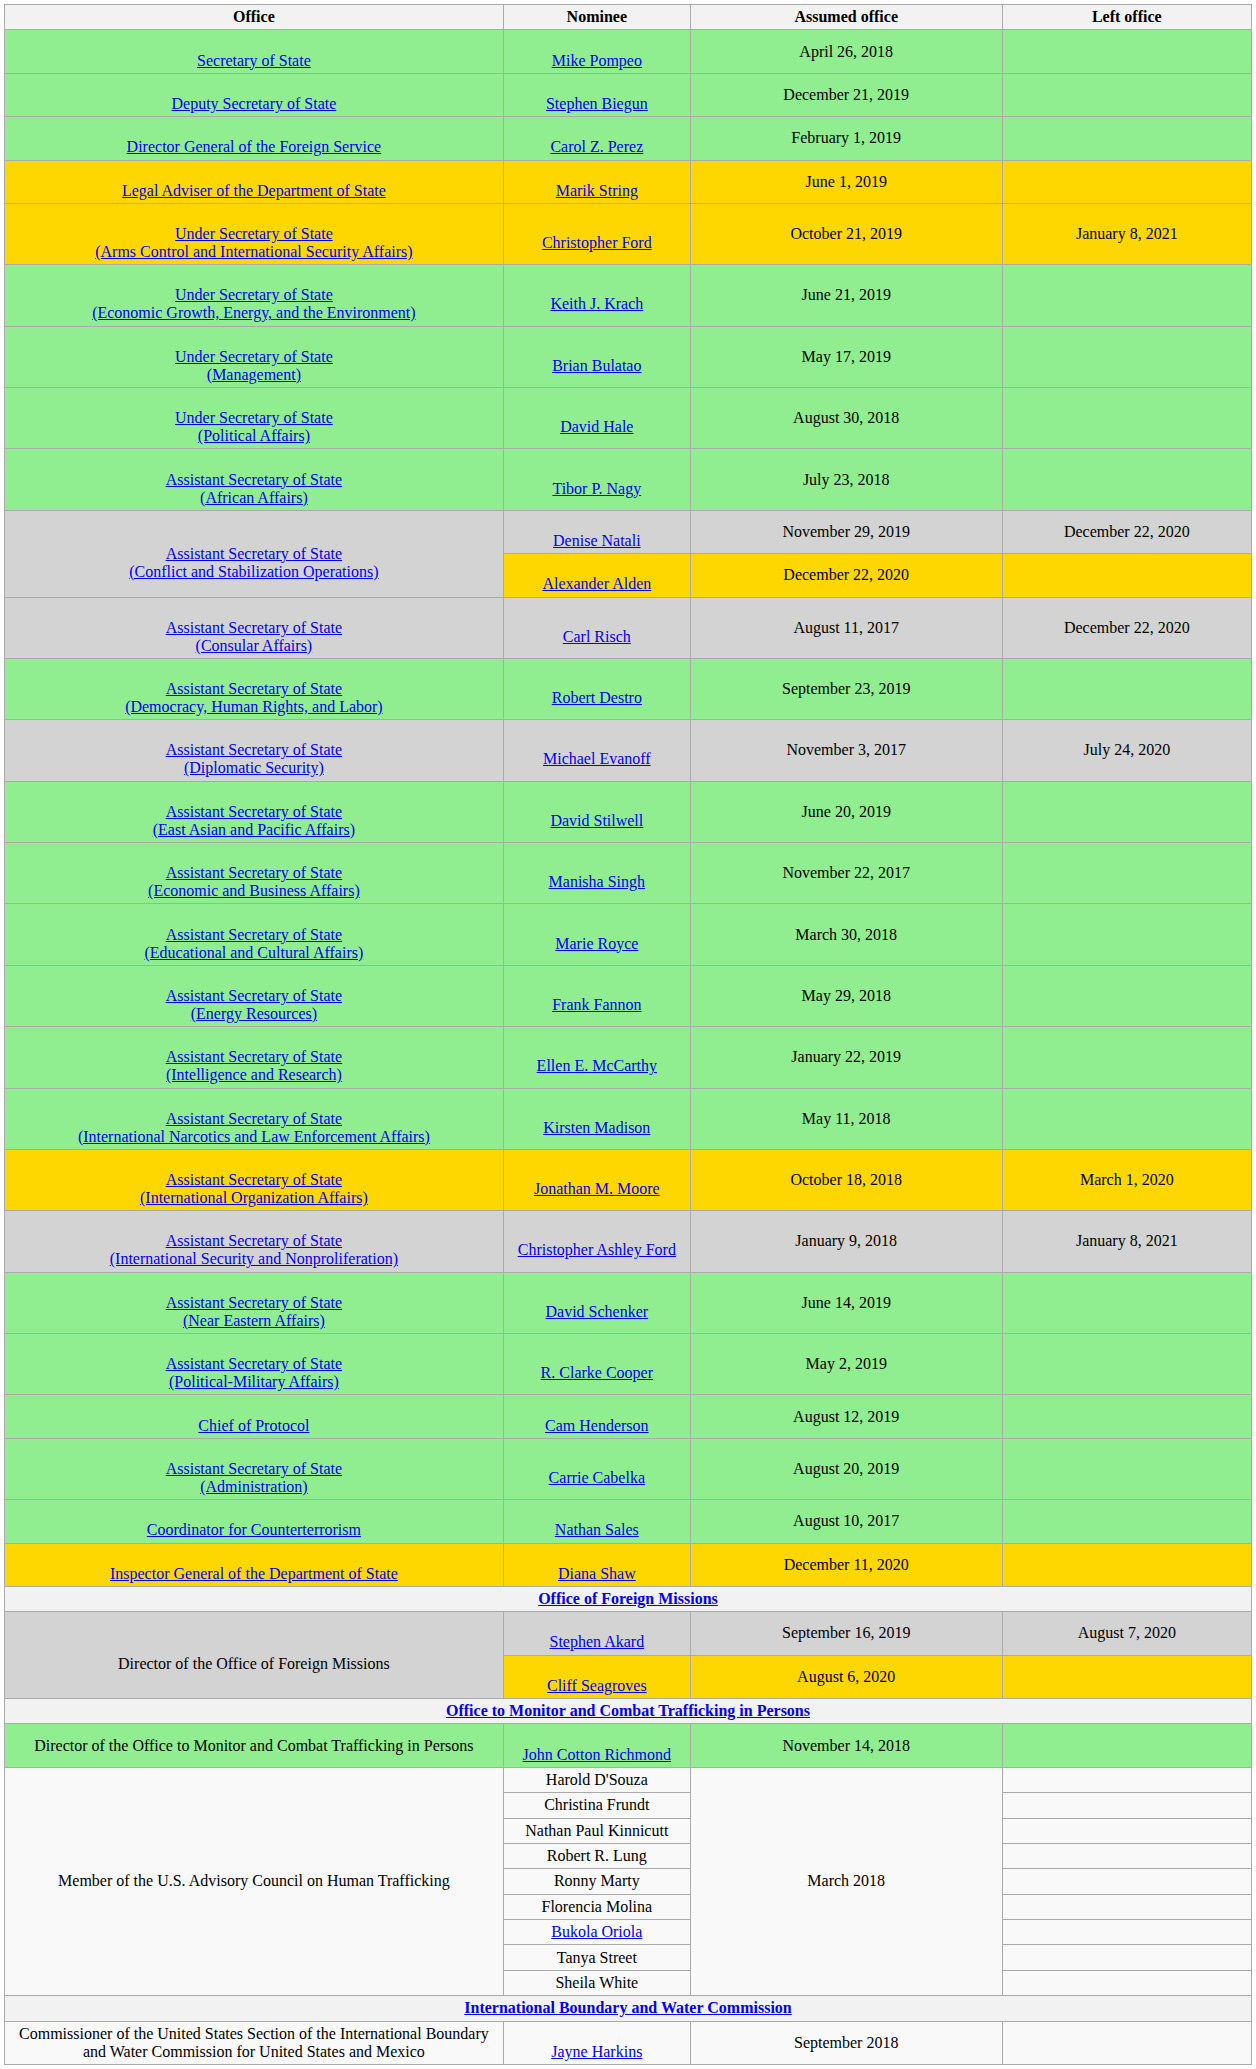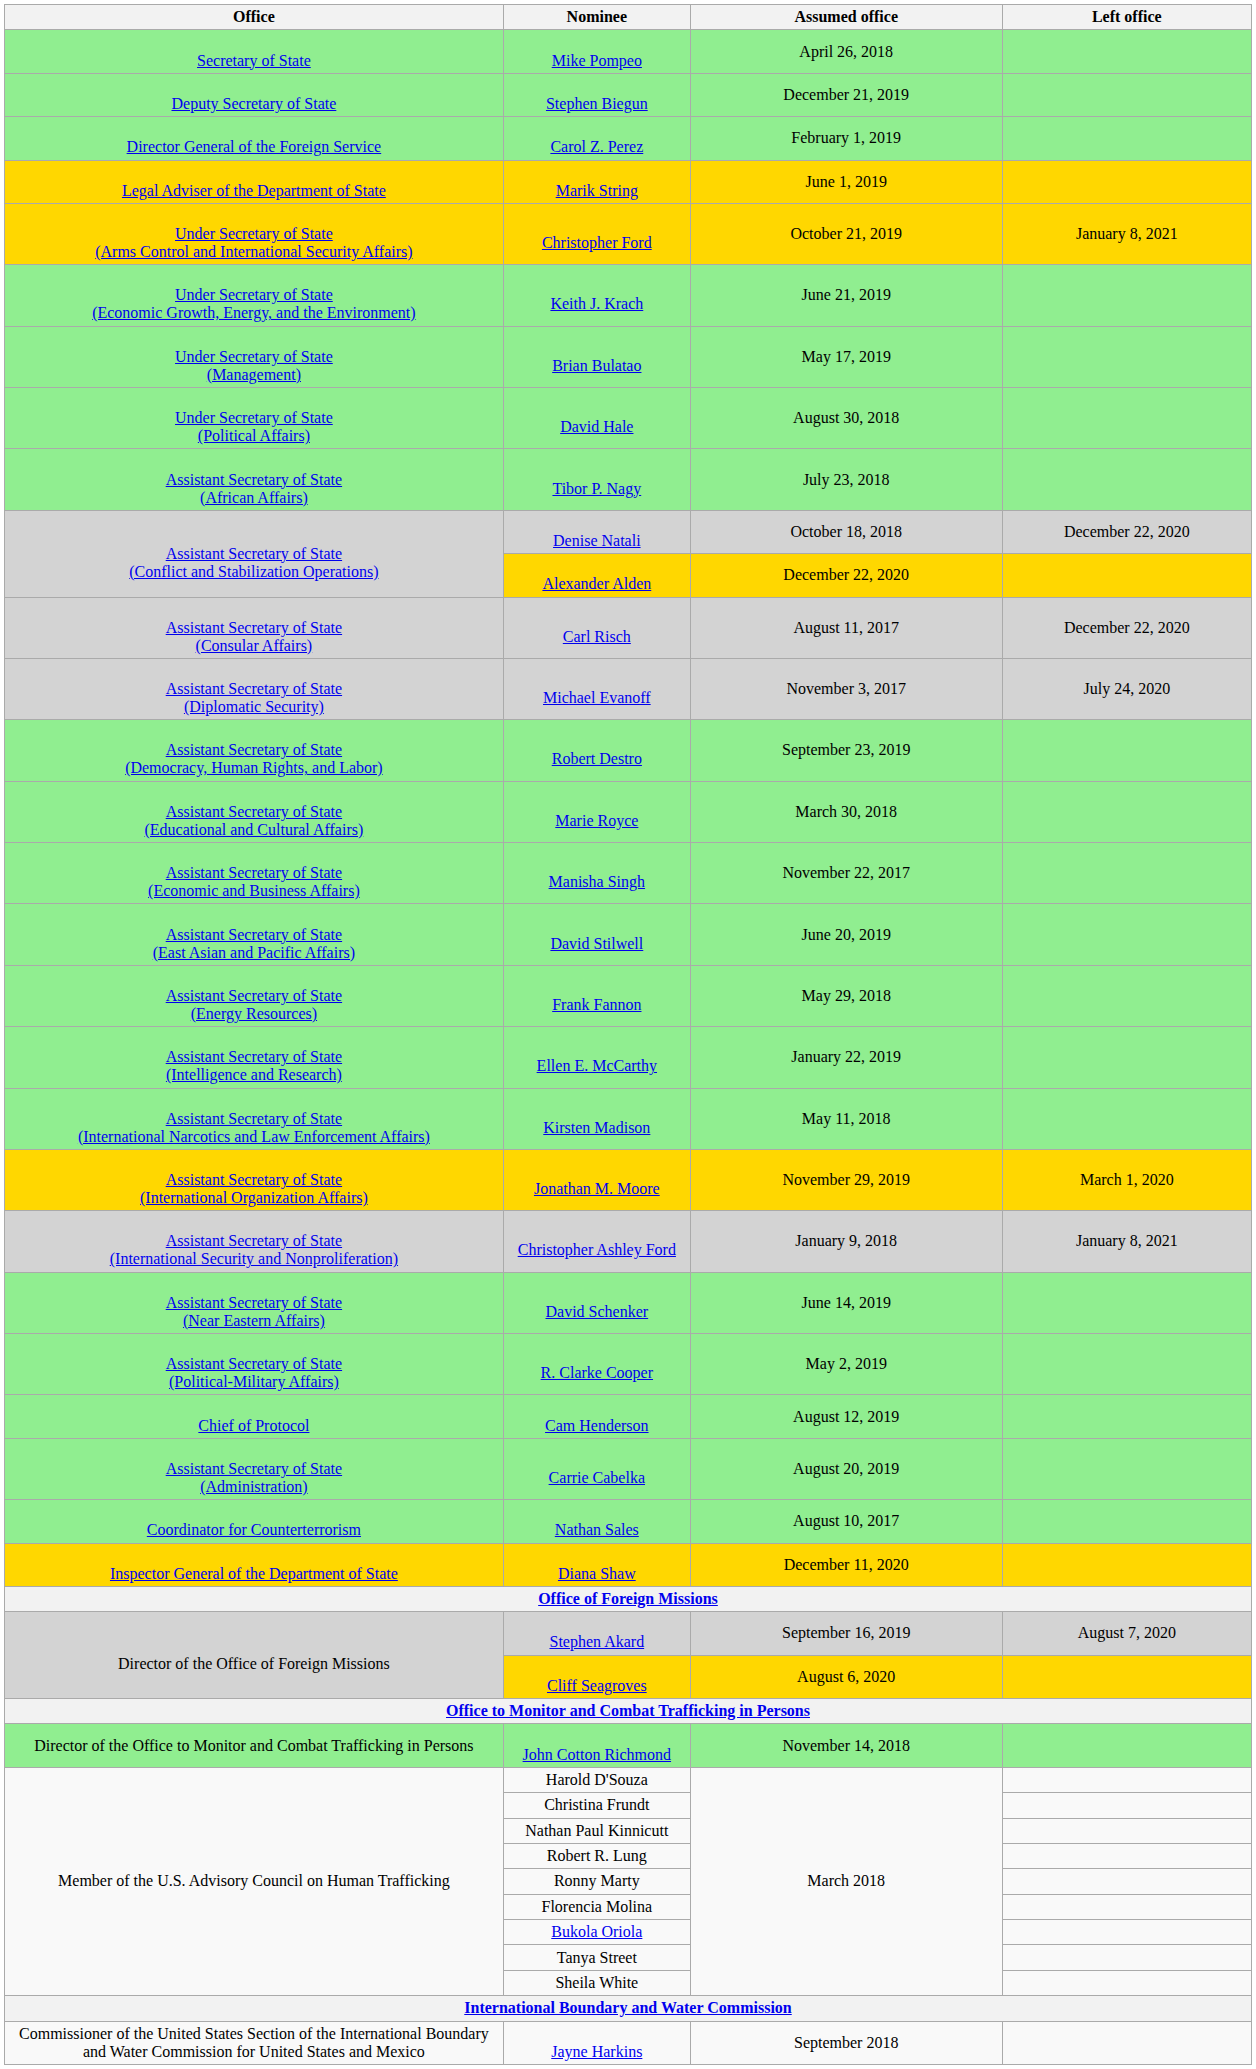 <table class="wikitable sortable" style="text-align:center">
 <tr>
 <th style="width:40%;">Office</th>
 <th style="width:15%;">Nominee</th>
 <th style="width:25%;" data-sort- type="date">Assumed office</th>
 <th style="width:20%;" data-sort- type="date">Left office</th>
 </tr>
 <tr style="background:lightgreen">
 <td><br><a href='#'>Secretary of State</a></td>
 <td><br><a href='#'>Mike Pompeo</a></td>
 <td>April 26, 2018<br></td>
 <td></td>
 </tr>
 <tr style="background:lightgreen;">
 <td><br><a href='#'>Deputy Secretary of State</a></td>
 <td><br><a href='#'>Stephen Biegun</a></td>
 <td>December 21, 2019<br></td>
 <td></td>
 </tr>
 <tr>
 <td style="background:lightgreen"><br><a href='#'>Director General of the Foreign Service</a></td>
 <td style="background:lightgreen"><br><a href='#'>Carol Z. Perez</a></td>
 <td style="background:lightgreen">February 1, 2019<br></td>
 <td style="background:lightgreen"></td>
 </tr>
 <tr style="background:gold;">
 <td><br><a href='#'>Legal Adviser of the Department of State</a></td>
 <td><br><a href='#'>Marik String</a></td>
 <td>June 1, 2019</td>
 <td></td>
 </tr>
 <tr style="background:gold;">
 <td><br><a href='#'>Under Secretary of State<br>(Arms Control and International Security Affairs)</a></td>
 <td><br><a href='#'>Christopher Ford</a></td>
 <td>October 21, 2019</td>
 <td>January 8, 2021</td>
 </tr>
 <tr style="background:lightgreen;">
 <td><br><a href='#'>Under Secretary of State<br>(Economic Growth, Energy, and the Environment)</a></td>
 <td><br><a href='#'>Keith J. Krach</a></td>
 <td>June 21, 2019<br></td>
 <td></td>
 </tr>
 <tr style="background:lightgreen;">
 <td><br><a href='#'>Under Secretary of State<br>(Management)</a></td>
 <td><br><a href='#'>Brian Bulatao</a></td>
 <td>May 17, 2019<br></td>
 <td></td>
 </tr>
 <tr style="background:lightgreen;">
 <td><br><a href='#'>Under Secretary of State<br>(Political Affairs)</a></td>
 <td><br><a href='#'>David Hale</a></td>
 <td>August 30, 2018<br></td>
 <td></td>
 </tr>
 <tr style="background:lightgreen;">
 <td><br><a href='#'>Assistant Secretary of State<br>(African Affairs)</a></td>
 <td><br><a href='#'>Tibor P. Nagy</a></td>
 <td>July 23, 2018<br></td>
 <td></td>
 </tr>
 <tr style="background:lightgray;">
 <td rowspan="2"><br><a href='#'>Assistant Secretary of State<br>(Conflict and Stabilization Operations)</a></td>
 <td><br><a href='#'>Denise Natali</a></td>
-<td>November 29, 2019</td>
+<td>October 18, 2018<br></td>
 <td>December 22, 2020</td>
 </tr>
 <tr style="background:gold;">
 <td><br><a href='#'>Alexander Alden</a></td>
 <td>December 22, 2020</td>
 <td></td>
 </tr>
 <tr style="background:lightgray;">
 <td><br><a href='#'>Assistant Secretary of State<br>(Consular Affairs)</a></td>
 <td><br><a href='#'>Carl Risch</a></td>
 <td>August 11, 2017<br></td>
 <td>December 22, 2020</td>
 </tr>
-<tr style="background:lightgreen;">
-<td><br><a href='#'>Assistant Secretary of State<br>(Democracy, Human Rights, and Labor)</a></td>
-<td><br><a href='#'>Robert Destro</a></td>
-<td>September 23, 2019<br></td>
-<td></td>
-</tr>
 <tr style="background:lightgray;">
 <td><br><a href='#'>Assistant Secretary of State<br>(Diplomatic Security)</a></td>
 <td><br><a href='#'>Michael Evanoff</a></td>
 <td>November 3, 2017<br></td>
 <td>July 24, 2020</td>
 </tr>
 <tr style="background:lightgreen;">
-<td><br><a href='#'>Assistant Secretary of State<br>(East Asian and Pacific Affairs)</a></td>
-<td><br><a href='#'>David Stilwell</a></td>
-<td>June 20, 2019<br></td>
+<td><br><a href='#'>Assistant Secretary of State<br>(Democracy, Human Rights, and Labor)</a></td>
+<td><br><a href='#'>Robert Destro</a></td>
+<td>September 23, 2019<br></td>
+<td></td>
+</tr>
+<tr style="background:lightgreen;">
+<td><br><a href='#'>Assistant Secretary of State<br>(Educational and Cultural Affairs)</a></td>
+<td><br><a href='#'>Marie Royce</a></td>
+<td>March 30, 2018<br></td>
 <td></td>
 </tr>
 <tr style="background:lightgreen;">
 <td><br><a href='#'>Assistant Secretary of State<br>(Economic and Business Affairs)</a></td>
 <td><br><a href='#'>Manisha Singh</a></td>
 <td>November 22, 2017<br></td>
 <td></td>
 </tr>
 <tr style="background:lightgreen;">
-<td><br><a href='#'>Assistant Secretary of State<br>(Educational and Cultural Affairs)</a></td>
-<td><br><a href='#'>Marie Royce</a></td>
-<td>March 30, 2018<br></td>
+<td><br><a href='#'>Assistant Secretary of State<br>(East Asian and Pacific Affairs)</a></td>
+<td><br><a href='#'>David Stilwell</a></td>
+<td>June 20, 2019<br></td>
 <td></td>
 </tr>
 <tr style="background:lightgreen;">
 <td><br><a href='#'>Assistant Secretary of State<br>(Energy Resources)</a></td>
 <td><br><a href='#'>Frank Fannon</a></td>
 <td>May 29, 2018<br></td>
 <td></td>
 </tr>
 <tr style="background:lightgreen;">
 <td><br><a href='#'>Assistant Secretary of State<br>(Intelligence and Research)</a></td>
 <td><br><a href='#'>Ellen E. McCarthy</a></td>
 <td>January 22, 2019<br></td>
 <td></td>
 </tr>
 <tr style="background:lightgreen;">
 <td><br><a href='#'>Assistant Secretary of State<br>(International Narcotics and Law Enforcement Affairs)</a></td>
 <td><br><a href='#'>Kirsten Madison</a></td>
 <td>May 11, 2018<br></td>
 <td></td>
 </tr>
 <tr style="background:gold;">
 <td><br><a href='#'>Assistant Secretary of State<br>(International Organization Affairs)</a></td>
 <td><br><a href='#'>Jonathan M. Moore</a></td>
-<td>October 18, 2018<br></td>
+<td>November 29, 2019</td>
 <td>March 1, 2020</td>
 </tr>
 <tr style="background:lightgray;">
 <td><br><a href='#'>Assistant Secretary of State<br>(International Security and Nonproliferation)</a></td>
 <td><br><a href='#'>Christopher Ashley Ford</a></td>
 <td>January 9, 2018<br></td>
 <td>January 8, 2021</td>
 </tr>
 <tr style="background:lightgreen;">
 <td><br><a href='#'>Assistant Secretary of State<br>(Near Eastern Affairs)</a></td>
 <td><br><a href='#'>David Schenker</a></td>
 <td>June 14, 2019<br></td>
 <td></td>
 </tr>
 <tr style="background:lightgreen;">
 <td><br><a href='#'>Assistant Secretary of State<br>(Political-Military Affairs)</a></td>
 <td><br><a href='#'>R. Clarke Cooper</a></td>
 <td>May 2, 2019<br></td>
 <td></td>
 </tr>
 <tr style="background:lightgreen;">
 <td><br><a href='#'>Chief of Protocol</a></td>
 <td><br><a href='#'>Cam Henderson</a></td>
 <td>August 12, 2019</td>
 <td></td>
 </tr>
 <tr style="background:lightgreen;">
 <td><br><a href='#'>Assistant Secretary of State<br>(Administration)</a></td>
 <td><br><a href='#'>Carrie Cabelka</a></td>
 <td>August 20, 2019</td>
 <td></td>
 </tr>
 <tr style="background:lightgreen;">
 <td><br><a href='#'>Coordinator for Counterterrorism</a></td>
 <td><br><a href='#'>Nathan Sales</a></td>
 <td>August 10, 2017<br></td>
 <td></td>
 </tr>
 <tr style="background:gold;">
 <td><br><a href='#'>Inspector General of the Department of State</a></td>
 <td><br><a href='#'>Diana Shaw</a></td>
 <td>December 11, 2020</td>
 <td></td>
 </tr>
 <tr>
 <th colspan="4"><a href='#'>Office of Foreign Missions</a></th>
 </tr>
 <tr style="background:lightgray;">
 <td rowspan=2><br>Director of the Office of Foreign Missions</td>
 <td><br><a href='#'>Stephen Akard</a></td>
 <td>September 16, 2019<br></td>
 <td>August 7, 2020</td>
 </tr>
 <tr style="background:gold;">
 <td><br><a href='#'>Cliff Seagroves</a></td>
 <td>August 6, 2020</td>
 <td></td>
 </tr>
 <tr>
 <th colspan="4"><a href='#'>Office to Monitor and Combat Trafficking in Persons</a></th>
 </tr>
 <tr style="background:lightgreen;">
 <td>Director of the Office to Monitor and Combat Trafficking in Persons</td>
 <td><br><a href='#'>John Cotton Richmond</a></td>
 <td>November 14, 2018<br></td>
 <td></td>
 </tr>
 <tr>
 <td rowspan="9">Member of the U.S. Advisory Council on Human Trafficking</td>
 <td>Harold D'Souza</td>
 <td rowspan="9">March 2018</td>
 <td></td>
 </tr>
 <tr>
 <td>Christina Frundt</td>
 <td></td>
 </tr>
 <tr>
 <td>Nathan Paul Kinnicutt</td>
 <td></td>
 </tr>
 <tr>
 <td>Robert R. Lung</td>
 <td></td>
 </tr>
 <tr>
 <td>Ronny Marty</td>
 <td></td>
 </tr>
 <tr>
 <td>Florencia Molina</td>
 <td></td>
 </tr>
 <tr>
 <td><a href='#'>Bukola Oriola</a></td>
 <td></td>
 </tr>
 <tr>
 <td>Tanya Street</td>
 <td></td>
 </tr>
 <tr>
 <td>Sheila White</td>
 <td></td>
 </tr>
 <tr>
 <th colspan="4"><a href='#'>International Boundary and Water Commission</a></th>
 </tr>
 <tr>
 <td>Commissioner of the United States Section of the International Boundary and Water Commission for United States and Mexico</td>
 <td><br><a href='#'>Jayne Harkins</a></td>
 <td>September 2018</td>
 <td></td>
 </tr>
 </table>
